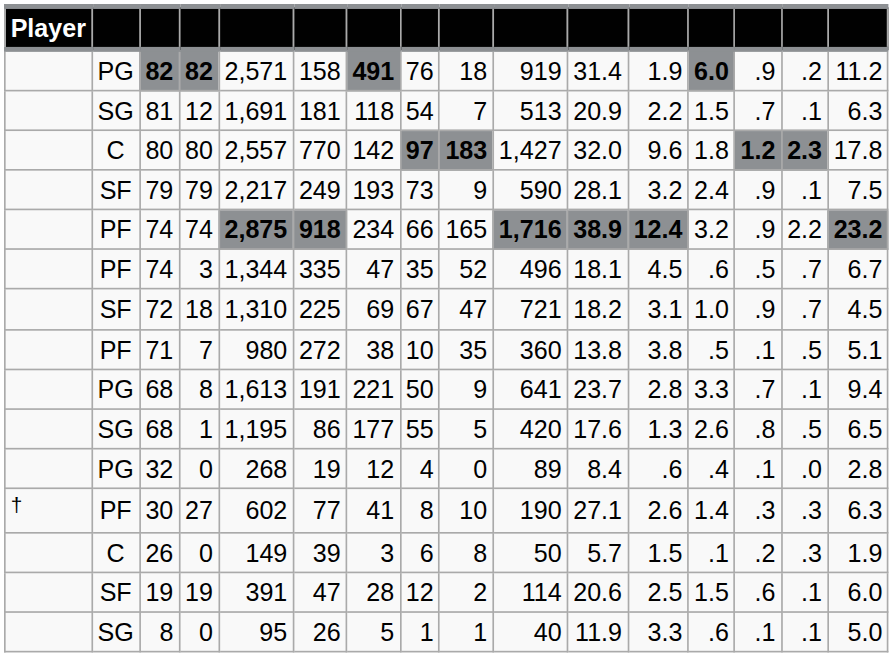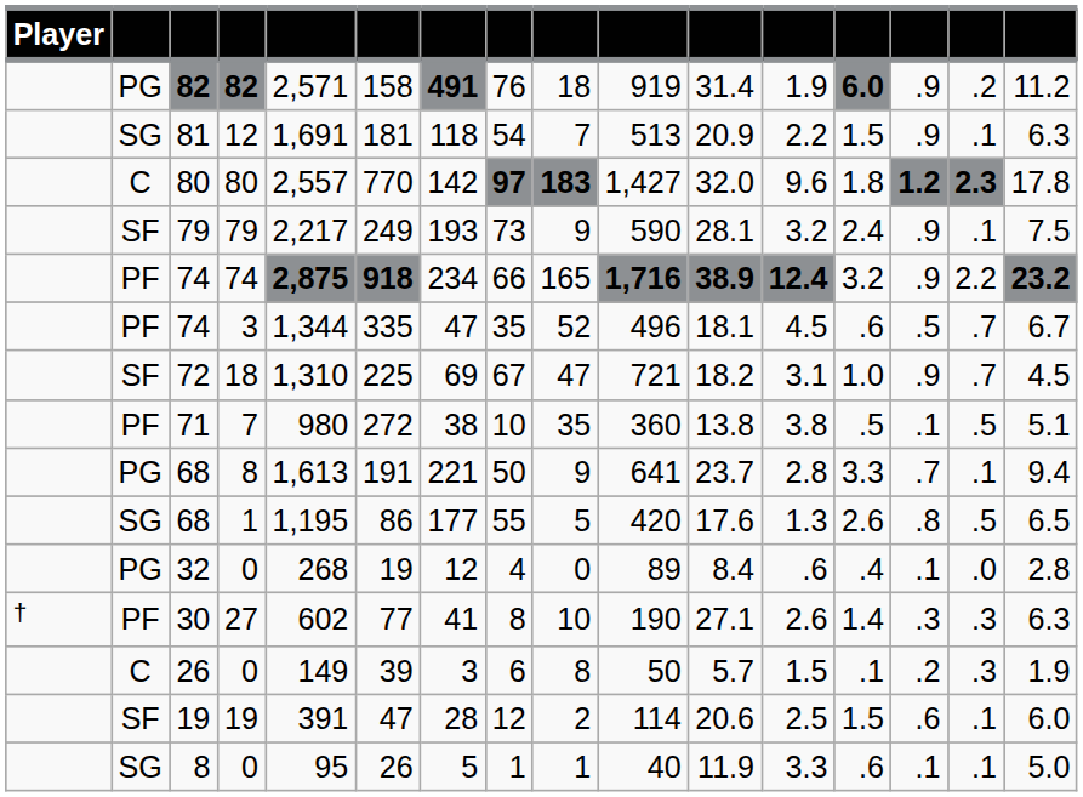 <table class="wikitable sortable" style="font-size: 95%; text-align:right;">
 <tr>
 <th style="background:#010101; color:#FFFFFF; border-top:#8D9093 3px solid; border-bottom:#8D9093 3px solid;">Player</th>
 <th style="background:#010101; color:#FFFFFF; border-top:#8D9093 3px solid; border-bottom:#8D9093 3px solid;"></th>
 <th style="background:#010101; color:#FFFFFF; border-top:#8D9093 3px solid; border-bottom:#8D9093 3px solid;"></th>
 <th style="background:#010101; color:#FFFFFF; border-top:#8D9093 3px solid; border-bottom:#8D9093 3px solid;"></th>
 <th style="background:#010101; color:#FFFFFF; border-top:#8D9093 3px solid; border-bottom:#8D9093 3px solid;"></th>
 <th style="background:#010101; color:#FFFFFF; border-top:#8D9093 3px solid; border-bottom:#8D9093 3px solid;"></th>
 <th style="background:#010101; color:#FFFFFF; border-top:#8D9093 3px solid; border-bottom:#8D9093 3px solid;"></th>
 <th style="background:#010101; color:#FFFFFF; border-top:#8D9093 3px solid; border-bottom:#8D9093 3px solid;"></th>
 <th style="background:#010101; color:#FFFFFF; border-top:#8D9093 3px solid; border-bottom:#8D9093 3px solid;"></th>
 <th style="background:#010101; color:#FFFFFF; border-top:#8D9093 3px solid; border-bottom:#8D9093 3px solid;"></th>
 <th style="background:#010101; color:#FFFFFF; border-top:#8D9093 3px solid; border-bottom:#8D9093 3px solid;"></th>
 <th style="background:#010101; color:#FFFFFF; border-top:#8D9093 3px solid; border-bottom:#8D9093 3px solid;"></th>
 <th style="background:#010101; color:#FFFFFF; border-top:#8D9093 3px solid; border-bottom:#8D9093 3px solid;"></th>
 <th style="background:#010101; color:#FFFFFF; border-top:#8D9093 3px solid; border-bottom:#8D9093 3px solid;"></th>
 <th style="background:#010101; color:#FFFFFF; border-top:#8D9093 3px solid; border-bottom:#8D9093 3px solid;"></th>
 <th style="background:#010101; color:#FFFFFF; border-top:#8D9093 3px solid; border-bottom:#8D9093 3px solid;"></th>
 </tr>
 <tr>
 <td style="text-align:left;"></td>
 <td style="text-align:center;">PG</td>
 <td style="background:#8D9093; color:#010101;"><strong>82</strong></td>
 <td style="background:#8D9093; color:#010101;"><strong>82</strong></td>
 <td>2,571</td>
 <td>158</td>
 <td style="background:#8D9093; color:#010101;"><strong>491</strong></td>
 <td>76</td>
 <td>18</td>
 <td>919</td>
 <td>31.4</td>
 <td>1.9</td>
 <td style="background:#8D9093; color:#010101;"><strong>6.0</strong></td>
 <td>.9</td>
 <td>.2</td>
 <td>11.2</td>
 </tr>
 <tr>
 <td style="text-align:left;"></td>
 <td style="text-align:center;">SG</td>
 <td>81</td>
 <td>12</td>
 <td>1,691</td>
 <td>181</td>
 <td>118</td>
 <td>54</td>
 <td>7</td>
 <td>513</td>
 <td>20.9</td>
 <td>2.2</td>
 <td>1.5</td>
-<td>.7</td>
+<td>.9</td>
 <td>.1</td>
 <td>6.3</td>
 </tr>
 <tr>
 <td style="text-align:left;"></td>
 <td style="text-align:center;">C</td>
 <td>80</td>
 <td>80</td>
 <td>2,557</td>
 <td>770</td>
 <td>142</td>
 <td style="background:#8D9093; color:#010101;"><strong>97</strong></td>
 <td style="background:#8D9093; color:#010101;"><strong>183</strong></td>
 <td>1,427</td>
 <td>32.0</td>
 <td>9.6</td>
 <td>1.8</td>
 <td style="background:#8D9093; color:#010101;"><strong>1.2</strong></td>
 <td style="background:#8D9093; color:#010101;"><strong>2.3</strong></td>
 <td>17.8</td>
 </tr>
 <tr>
 <td style="text-align:left;"></td>
 <td style="text-align:center;">SF</td>
 <td>79</td>
 <td>79</td>
 <td>2,217</td>
 <td>249</td>
 <td>193</td>
 <td>73</td>
 <td>9</td>
 <td>590</td>
 <td>28.1</td>
 <td>3.2</td>
 <td>2.4</td>
 <td>.9</td>
 <td>.1</td>
 <td>7.5</td>
 </tr>
 <tr>
 <td style="text-align:left;"></td>
 <td style="text-align:center;">PF</td>
 <td>74</td>
 <td>74</td>
 <td style="background:#8D9093; color:#010101;"><strong>2,875</strong></td>
 <td style="background:#8D9093; color:#010101;"><strong>918</strong></td>
 <td>234</td>
 <td>66</td>
 <td>165</td>
 <td style="background:#8D9093; color:#010101;"><strong>1,716</strong></td>
 <td style="background:#8D9093; color:#010101;"><strong>38.9</strong></td>
 <td style="background:#8D9093; color:#010101;"><strong>12.4</strong></td>
 <td>3.2</td>
 <td>.9</td>
 <td>2.2</td>
 <td style="background:#8D9093; color:#010101;"><strong>23.2</strong></td>
 </tr>
 <tr>
 <td style="text-align:left;"></td>
 <td style="text-align:center;">PF</td>
 <td>74</td>
 <td>3</td>
 <td>1,344</td>
 <td>335</td>
 <td>47</td>
 <td>35</td>
 <td>52</td>
 <td>496</td>
 <td>18.1</td>
 <td>4.5</td>
 <td>.6</td>
 <td>.5</td>
 <td>.7</td>
 <td>6.7</td>
 </tr>
 <tr>
 <td style="text-align:left;"></td>
 <td style="text-align:center;">SF</td>
 <td>72</td>
 <td>18</td>
 <td>1,310</td>
 <td>225</td>
 <td>69</td>
 <td>67</td>
 <td>47</td>
 <td>721</td>
 <td>18.2</td>
 <td>3.1</td>
 <td>1.0</td>
 <td>.9</td>
 <td>.7</td>
 <td>4.5</td>
 </tr>
 <tr>
 <td style="text-align:left;"></td>
 <td style="text-align:center;">PF</td>
 <td>71</td>
 <td>7</td>
 <td>980</td>
 <td>272</td>
 <td>38</td>
 <td>10</td>
 <td>35</td>
 <td>360</td>
 <td>13.8</td>
 <td>3.8</td>
 <td>.5</td>
 <td>.1</td>
 <td>.5</td>
 <td>5.1</td>
 </tr>
 <tr>
 <td style="text-align:left;"></td>
 <td style="text-align:center;">PG</td>
 <td>68</td>
 <td>8</td>
 <td>1,613</td>
 <td>191</td>
 <td>221</td>
 <td>50</td>
 <td>9</td>
 <td>641</td>
 <td>23.7</td>
 <td>2.8</td>
 <td>3.3</td>
 <td>.7</td>
 <td>.1</td>
 <td>9.4</td>
 </tr>
 <tr>
 <td style="text-align:left;"></td>
 <td style="text-align:center;">SG</td>
 <td>68</td>
 <td>1</td>
 <td>1,195</td>
 <td>86</td>
 <td>177</td>
 <td>55</td>
 <td>5</td>
 <td>420</td>
 <td>17.6</td>
 <td>1.3</td>
 <td>2.6</td>
 <td>.8</td>
 <td>.5</td>
 <td>6.5</td>
 </tr>
 <tr>
 <td style="text-align:left;"></td>
 <td style="text-align:center;">PG</td>
 <td>32</td>
 <td>0</td>
 <td>268</td>
 <td>19</td>
 <td>12</td>
 <td>4</td>
 <td>0</td>
 <td>89</td>
 <td>8.4</td>
 <td>.6</td>
 <td>.4</td>
 <td>.1</td>
 <td>.0</td>
 <td>2.8</td>
 </tr>
 <tr>
 <td style="text-align:left;"><sup>†</sup></td>
 <td style="text-align:center;">PF</td>
 <td>30</td>
 <td>27</td>
 <td>602</td>
 <td>77</td>
 <td>41</td>
 <td>8</td>
 <td>10</td>
 <td>190</td>
 <td>27.1</td>
 <td>2.6</td>
 <td>1.4</td>
 <td>.3</td>
 <td>.3</td>
 <td>6.3</td>
 </tr>
 <tr>
 <td style="text-align:left;"></td>
 <td style="text-align:center;">C</td>
 <td>26</td>
 <td>0</td>
 <td>149</td>
 <td>39</td>
 <td>3</td>
 <td>6</td>
 <td>8</td>
 <td>50</td>
 <td>5.7</td>
 <td>1.5</td>
 <td>.1</td>
 <td>.2</td>
 <td>.3</td>
 <td>1.9</td>
 </tr>
 <tr>
 <td style="text-align:left;"></td>
 <td style="text-align:center;">SF</td>
 <td>19</td>
 <td>19</td>
 <td>391</td>
 <td>47</td>
 <td>28</td>
 <td>12</td>
 <td>2</td>
 <td>114</td>
 <td>20.6</td>
 <td>2.5</td>
 <td>1.5</td>
 <td>.6</td>
 <td>.1</td>
 <td>6.0</td>
 </tr>
 <tr>
 <td style="text-align:left;"></td>
 <td style="text-align:center;">SG</td>
 <td>8</td>
 <td>0</td>
 <td>95</td>
 <td>26</td>
 <td>5</td>
 <td>1</td>
 <td>1</td>
 <td>40</td>
 <td>11.9</td>
 <td>3.3</td>
 <td>.6</td>
 <td>.1</td>
 <td>.1</td>
 <td>5.0</td>
 </tr>
 </table>
